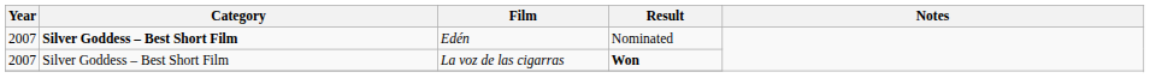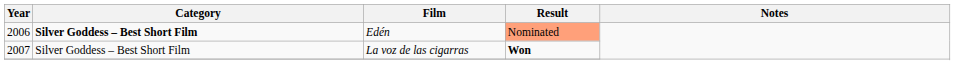 <table class="wikitable">
 <tr>
 <th width="3%">Year</th>
 <th width="35%">Category</th>
 <th width="15%">Film</th>
 <th width="10%">Result</th>
 <th width="37%">Notes</th>
 </tr>
 <tr>
-<td>2007</td>
+<td>2006</td>
 <td><strong>Silver Goddess – Best Short Film</strong></td>
 <td><em>Edén</em></td>
-<td>Nominated</td>
+<td style="background: lightsalmon;">Nominated</td>
 </tr>
 <tr>
 <td>2007</td>
 <td>Silver Goddess – Best Short Film</td>
 <td><em>La voz de las cigarras</em></td>
 <td><strong>Won</strong></td>
 </tr>
 <tr>
 </tr>
 </table>
